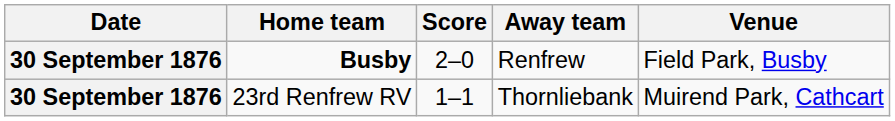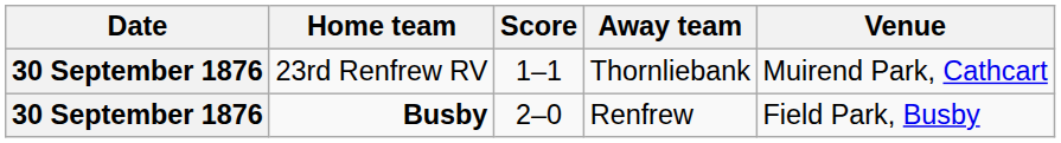 <table class="wikitable football-result-list" style="max-width: 80em; text-align: center">
 <tr>
 <th scope="col">Date</th>
 <th scope="col">Home team</th>
 <th scope="col">Score</th>
 <th scope="col">Away team</th>
 <th scope="col">Venue</th>
 </tr>
 <tr>
 <th scope="row">30 September 1876</th>
+<td align=right>23rd Renfrew RV</td>
+<td>1–1</td>
+<td align=left>Thornliebank</td>
+<td align=left>Muirend Park, <a href='#'>Cathcart</a></td>
+</tr>
+<tr>
+<th scope="row">30 September 1876</th>
 <td align=right><strong>Busby</strong></td>
 <td>2–0</td>
 <td align=left>Renfrew</td>
 <td align=left>Field Park, <a href='#'>Busby</a></td>
 </tr>
-<tr>
-<th scope="row">30 September 1876</th>
-<td align=right>23rd Renfrew RV</td>
-<td>1–1</td>
-<td align=left>Thornliebank</td>
-<td align=left>Muirend Park, <a href='#'>Cathcart</a></td>
-</tr>
 </table>
